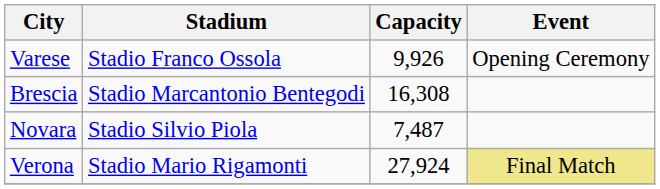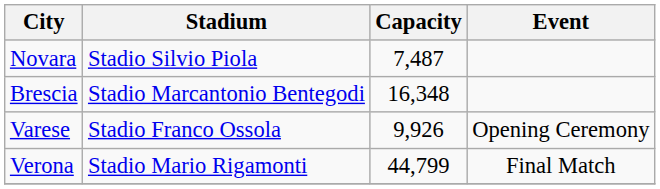 <table class="wikitable">
 <tr>
 <th>City</th>
 <th>Stadium</th>
 <th>Capacity</th>
 <th>Event</th>
 </tr>
 <tr>
+<td><a href='#'>Novara</a></td>
+<td><a href='#'>Stadio Silvio Piola</a></td>
+<td align="center">7,487</td>
+<td></td>
+</tr>
+<tr>
+<td><a href='#'>Brescia</a></td>
+<td><a href='#'>Stadio Marcantonio Bentegodi</a></td>
+<td align="center">16,348</td>
+<td></td>
+</tr>
+<tr>
 <td><a href='#'>Varese</a></td>
 <td><a href='#'>Stadio Franco Ossola</a></td>
 <td align="center">9,926</td>
 <td align="center">Opening Ceremony</td>
 </tr>
 <tr>
-<td><a href='#'>Brescia</a></td>
-<td><a href='#'>Stadio Marcantonio Bentegodi</a></td>
-<td align="center">16,308</td>
-<td></td>
-</tr>
-<tr>
-<td><a href='#'>Novara</a></td>
-<td><a href='#'>Stadio Silvio Piola</a></td>
-<td align="center">7,487</td>
-<td></td>
-</tr>
-<tr>
 <td><a href='#'>Verona</a></td>
 <td><a href='#'>Stadio Mario Rigamonti</a></td>
-<td align="center">27,924</td>
-<td align="center" style="background: khaki;">Final Match</td>
+<td align="center">44,799</td>
+<td align="center">Final Match</td>
 </tr>
 <tr>
 </tr>
 </table>
